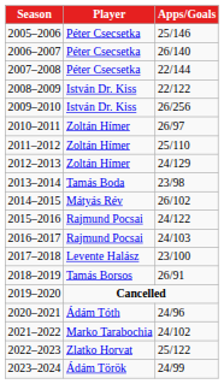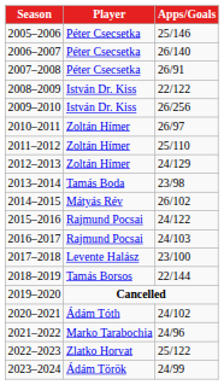 <table class="wikitable">
 <tr>
 <th style="color:white; background:#E62020">Season</th>
 <th style="color:white; background:#E62020">Player</th>
 <th style="color:white; background:#E62020">Apps/Goals</th>
 </tr>
 <tr>
 <td>2005–2006</td>
 <td> <a href='#'>Péter Csecsetka</a></td>
 <td>25/146</td>
 </tr>
 <tr>
 <td>2006–2007</td>
 <td> <a href='#'>Péter Csecsetka</a></td>
 <td>26/140</td>
 </tr>
 <tr>
 <td>2007–2008</td>
 <td> <a href='#'>Péter Csecsetka</a></td>
-<td>22/144</td>
+<td>26/91</td>
 </tr>
 <tr>
 <td>2008–2009</td>
 <td> <a href='#'>István Dr. Kiss</a></td>
 <td>22/122</td>
 </tr>
 <tr>
 <td>2009–2010</td>
 <td> <a href='#'>István Dr. Kiss</a></td>
 <td>26/256</td>
 </tr>
 <tr>
 <td>2010–2011</td>
 <td> <a href='#'>Zoltán Hímer</a></td>
 <td>26/97</td>
 </tr>
 <tr>
 <td>2011–2012</td>
 <td> <a href='#'>Zoltán Hímer</a></td>
 <td>25/110</td>
 </tr>
 <tr>
 <td>2012–2013</td>
 <td> <a href='#'>Zoltán Hímer</a></td>
 <td>24/129</td>
 </tr>
 <tr>
 <td>2013–2014</td>
 <td> <a href='#'>Tamás Boda</a></td>
 <td>23/98</td>
 </tr>
 <tr>
 <td>2014–2015</td>
 <td> <a href='#'>Mátyás Rév</a></td>
 <td>26/102</td>
 </tr>
 <tr>
 <td>2015–2016</td>
 <td> <a href='#'>Rajmund Pocsai</a></td>
 <td>24/122</td>
 </tr>
 <tr>
 <td>2016–2017</td>
 <td> <a href='#'>Rajmund Pocsai</a></td>
 <td>24/103</td>
 </tr>
 <tr>
 <td>2017–2018</td>
 <td> <a href='#'>Levente Halász</a></td>
 <td>23/100</td>
 </tr>
 <tr>
 <td>2018–2019</td>
 <td> <a href='#'>Tamás Borsos</a></td>
-<td>26/91</td>
+<td>22/144</td>
 </tr>
 <tr>
 <td>2019–2020</td>
 <td colspan=2 align=center><strong>Cancelled</strong></td>
 </tr>
 <tr>
 <td>2020–2021</td>
 <td> <a href='#'>Ádám Tóth</a></td>
-<td>24/96</td>
+<td>24/102</td>
 </tr>
 <tr>
 <td>2021–2022</td>
 <td> <a href='#'>Marko Tarabochia</a></td>
-<td>24/102</td>
+<td>24/96</td>
 </tr>
 <tr>
 <td>2022–2023</td>
 <td> <a href='#'>Zlatko Horvat</a></td>
 <td>25/122</td>
 </tr>
 <tr>
 <td>2023–2024</td>
 <td> <a href='#'>Ádám Török</a></td>
 <td>24/99</td>
 </tr>
 </table>
